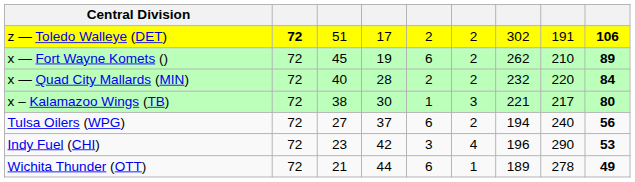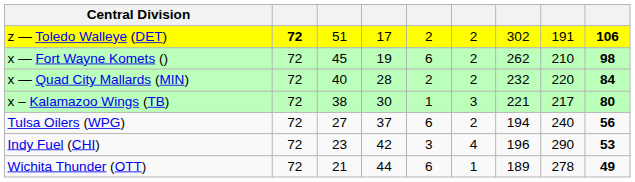 <table class="wikitable sortable" style="text-align:center">
 <tr>
 <th style="width:30%;" class="unsortable">Central Division</th>
 <th style="width:5%;"></th>
 <th style="width:5%;"></th>
 <th style="width:5%;"></th>
 <th style="width:5%;"></th>
 <th style="width:5%;"></th>
 <th style="width:5%;"></th>
 <th style="width:5%;"></th>
 <th style="width:5%;"></th>
 </tr>
 <tr bgcolor=#FFFF00>
 <td align=left>z — <a href='#'>Toledo Walleye</a> (<a href='#'>DET</a>)</td>
 <td><strong>72</strong></td>
 <td>51</td>
 <td>17</td>
 <td>2</td>
 <td>2</td>
 <td>302</td>
 <td>191</td>
 <td><strong>106</strong></td>
 </tr>
 <tr bgcolor=#bbffbb>
 <td align=left>x — <a href='#'>Fort Wayne Komets</a> ()</td>
 <td>72</td>
 <td>45</td>
 <td>19</td>
 <td>6</td>
 <td>2</td>
 <td>262</td>
 <td>210</td>
-<td><strong>89</strong></td>
+<td><strong>98</strong></td>
 </tr>
 <tr bgcolor=#bbffbb>
 <td align=left>x — <a href='#'>Quad City Mallards</a> (<a href='#'>MIN</a>)</td>
 <td>72</td>
 <td>40</td>
 <td>28</td>
 <td>2</td>
 <td>2</td>
 <td>232</td>
 <td>220</td>
 <td><strong>84</strong></td>
 </tr>
 <tr bgcolor=#bbffbb>
 <td align=left>x – <a href='#'>Kalamazoo Wings</a> (<a href='#'>TB</a>)</td>
 <td>72</td>
 <td>38</td>
 <td>30</td>
 <td>1</td>
 <td>3</td>
 <td>221</td>
 <td>217</td>
 <td><strong>80</strong></td>
 </tr>
 <tr bgcolor=>
 <td align=left><a href='#'>Tulsa Oilers</a> (<a href='#'>WPG</a>)</td>
 <td>72</td>
 <td>27</td>
 <td>37</td>
 <td>6</td>
 <td>2</td>
 <td>194</td>
 <td>240</td>
 <td><strong>56</strong></td>
 </tr>
 <tr bgcolor=>
 <td align=left><a href='#'>Indy Fuel</a> (<a href='#'>CHI</a>)</td>
 <td>72</td>
 <td>23</td>
 <td>42</td>
 <td>3</td>
 <td>4</td>
 <td>196</td>
 <td>290</td>
 <td><strong>53</strong></td>
 </tr>
 <tr bgcolor=>
 <td align=left><a href='#'>Wichita Thunder</a> (<a href='#'>OTT</a>)</td>
 <td>72</td>
 <td>21</td>
 <td>44</td>
 <td>6</td>
 <td>1</td>
 <td>189</td>
 <td>278</td>
 <td><strong>49</strong></td>
 </tr>
 </table>
